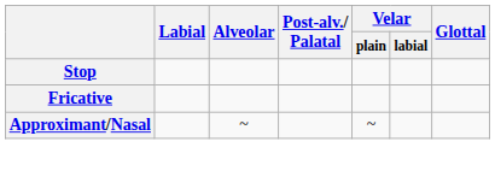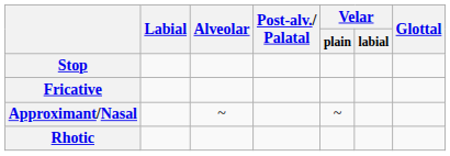 <table class="wikitable">
 <tr>
 <th rowspan=2> </th>
 <th rowspan=2><a href='#'>Labial</a></th>
 <th rowspan=2><a href='#'>Alveolar</a></th>
 <th rowspan=2><a href='#'>Post-alv.</a>/<br><a href='#'>Palatal</a></th>
 <th colspan=2><a href='#'>Velar</a></th>
 <th rowspan=2><a href='#'>Glottal</a></th>
 </tr>
 <tr>
 <th><small>plain</small></th>
 <th><small>labial</small></th>
 </tr>
 <tr>
 <th><a href='#'>Stop</a></th>
 <td align=center></td>
 <td align=center>  </td>
 <td align=center></td>
 <td align=center>  </td>
 <td align=center>  </td>
 <td> </td>
 </tr>
 <tr>
 <th><a href='#'>Fricative</a></th>
 <td align=center></td>
 <td align=center></td>
 <td align=center></td>
 <td> </td>
 <td> </td>
 <td align=center></td>
 </tr>
 <tr>
 <th><a href='#'>Approximant</a>/<a href='#'>Nasal</a></th>
 <td align=center></td>
 <td align=center> ~ </td>
 <td align=center></td>
 <td align=center> ~ </td>
 <td align=center></td>
 <td> </td>
 </tr>
+<tr>
+<th><a href='#'>Rhotic</a></th>
+<td> </td>
+<td align=center></td>
+<td> </td>
+<td> </td>
+<td> </td>
+<td> </td>
+</tr>
 </table>
